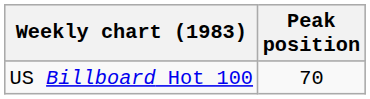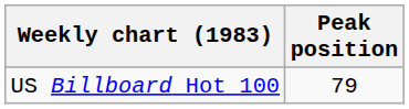 <table class="wikitable">
 <tr>
 <th align="center">Weekly chart (1983)</th>
 <th align="center">Peak<br>position</th>
 </tr>
 <tr>
 <td align="left">US <a href='#'><em>Billboard</em> Hot 100</a></td>
-<td align="center">70</td>
+<td align="center">79</td>
 </tr>
 </table>
